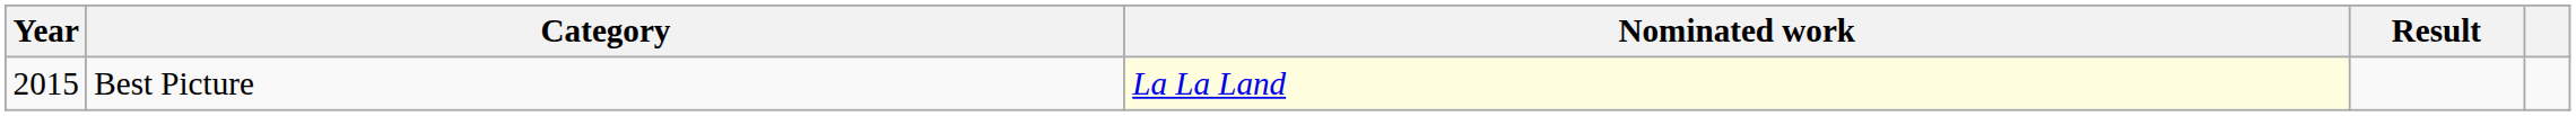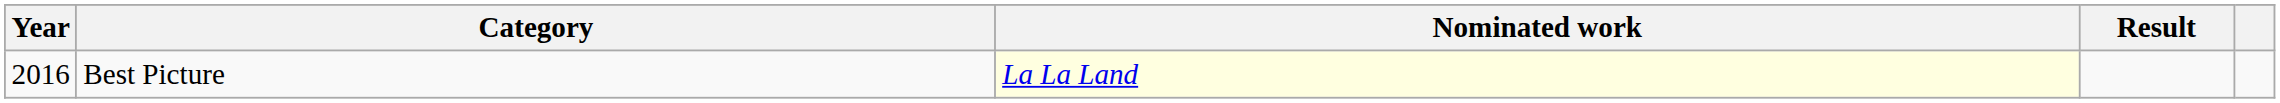 <table class="wikitable">
 <tr>
 <th scope="col" style="width:1em;">Year</th>
 <th scope="col" style="width:33em;">Category</th>
 <th scope="col" style="width:39em;">Nominated work</th>
 <th scope="col" style="width:5em;">Result</th>
 <th scope="col" style="width:1em;"></th>
 </tr>
 <tr>
-<td>2015</td>
+<td>2016</td>
 <td>Best Picture</td>
 <td style="background: lightyellow;"><em><a href='#'>La La Land</a></em></td>
 <td></td>
 <td></td>
 </tr>
 </table>
